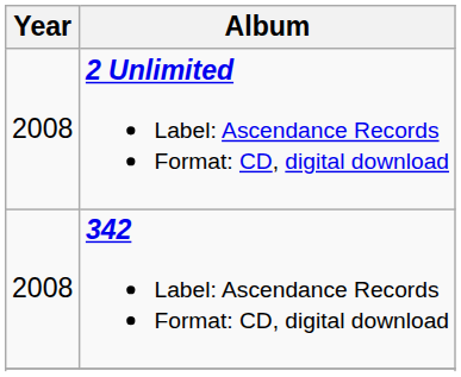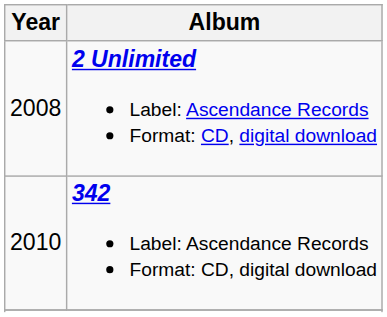 <table class="wikitable">
 <tr>
 <th>Year</th>
 <th>Album</th>
 </tr>
 <tr>
 <td>2008</td>
 <td><strong><em><a href='#'>2 Unlimited</a></em></strong><br><ul><li><small>Label: <a href='#'>Ascendance Records</a></small></li><li><small>Format: <a href='#'>CD</a>, <a href='#'>digital download</a></small></li></ul></td>
 </tr>
 <tr>
-<td>2008</td>
+<td>2010</td>
 <td><strong><em><a href='#'>342</a></em></strong><br><ul><li><small>Label: Ascendance Records</small></li><li><small>Format: CD, digital download</small></li></ul></td>
 </tr>
 <tr>
 </tr>
 <tr>
 </tr>
 </table>
